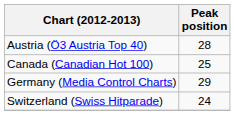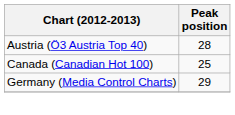 <table class="wikitable sortable">
 <tr>
 <th>Chart (2012-2013)</th>
 <th>Peak<br>position</th>
 </tr>
 <tr>
 <td>Austria (<a href='#'>Ö3 Austria Top 40</a>)</td>
 <td align="center">28</td>
 </tr>
 <tr>
 <td>Canada (<a href='#'>Canadian Hot 100</a>)</td>
 <td align="center">25</td>
 </tr>
 <tr>
 <td>Germany (<a href='#'>Media Control Charts</a>)</td>
 <td align="center">29</td>
 </tr>
 <tr>
-<td>Switzerland (<a href='#'>Swiss Hitparade</a>)</td>
-<td align="center">24</td>
-</tr>
-<tr>
 </tr>
 </table>
